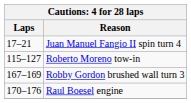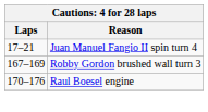 <table class="wikitable">
 <tr>
 <th colspan=2>Cautions: 4 for 28 laps</th>
 </tr>
 <tr>
 <th>Laps</th>
 <th>Reason</th>
 </tr>
 <tr>
 <td>17–21</td>
 <td><a href='#'>Juan Manuel Fangio II</a> spin turn 4</td>
 </tr>
 <tr>
-<td>115–127</td>
-<td><a href='#'>Roberto Moreno</a> tow-in</td>
-</tr>
-<tr>
 <td>167–169</td>
 <td><a href='#'>Robby Gordon</a> brushed wall turn 3</td>
 </tr>
 <tr>
 <td>170–176</td>
 <td><a href='#'>Raul Boesel</a> engine</td>
 </tr>
 <tr>
 </tr>
 </table>
